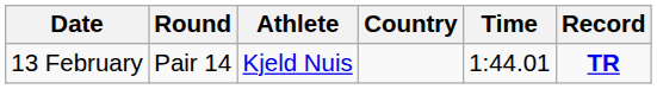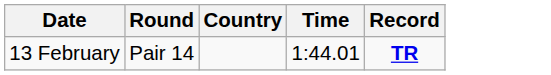 <table class="wikitable" style="text-align:center">
 <tr>
 <th>Date</th>
 <th>Round</th>
-<th>Athlete</th>
 <th>Country</th>
 <th>Time</th>
 <th>Record</th>
 </tr>
 <tr>
 <td>13 February</td>
 <td>Pair 14</td>
-<td align="left"><a href='#'>Kjeld Nuis</a></td>
 <td align="left"></td>
 <td>1:44.01</td>
 <td><strong><a href='#'>TR</a></strong></td>
 </tr>
 </table>
